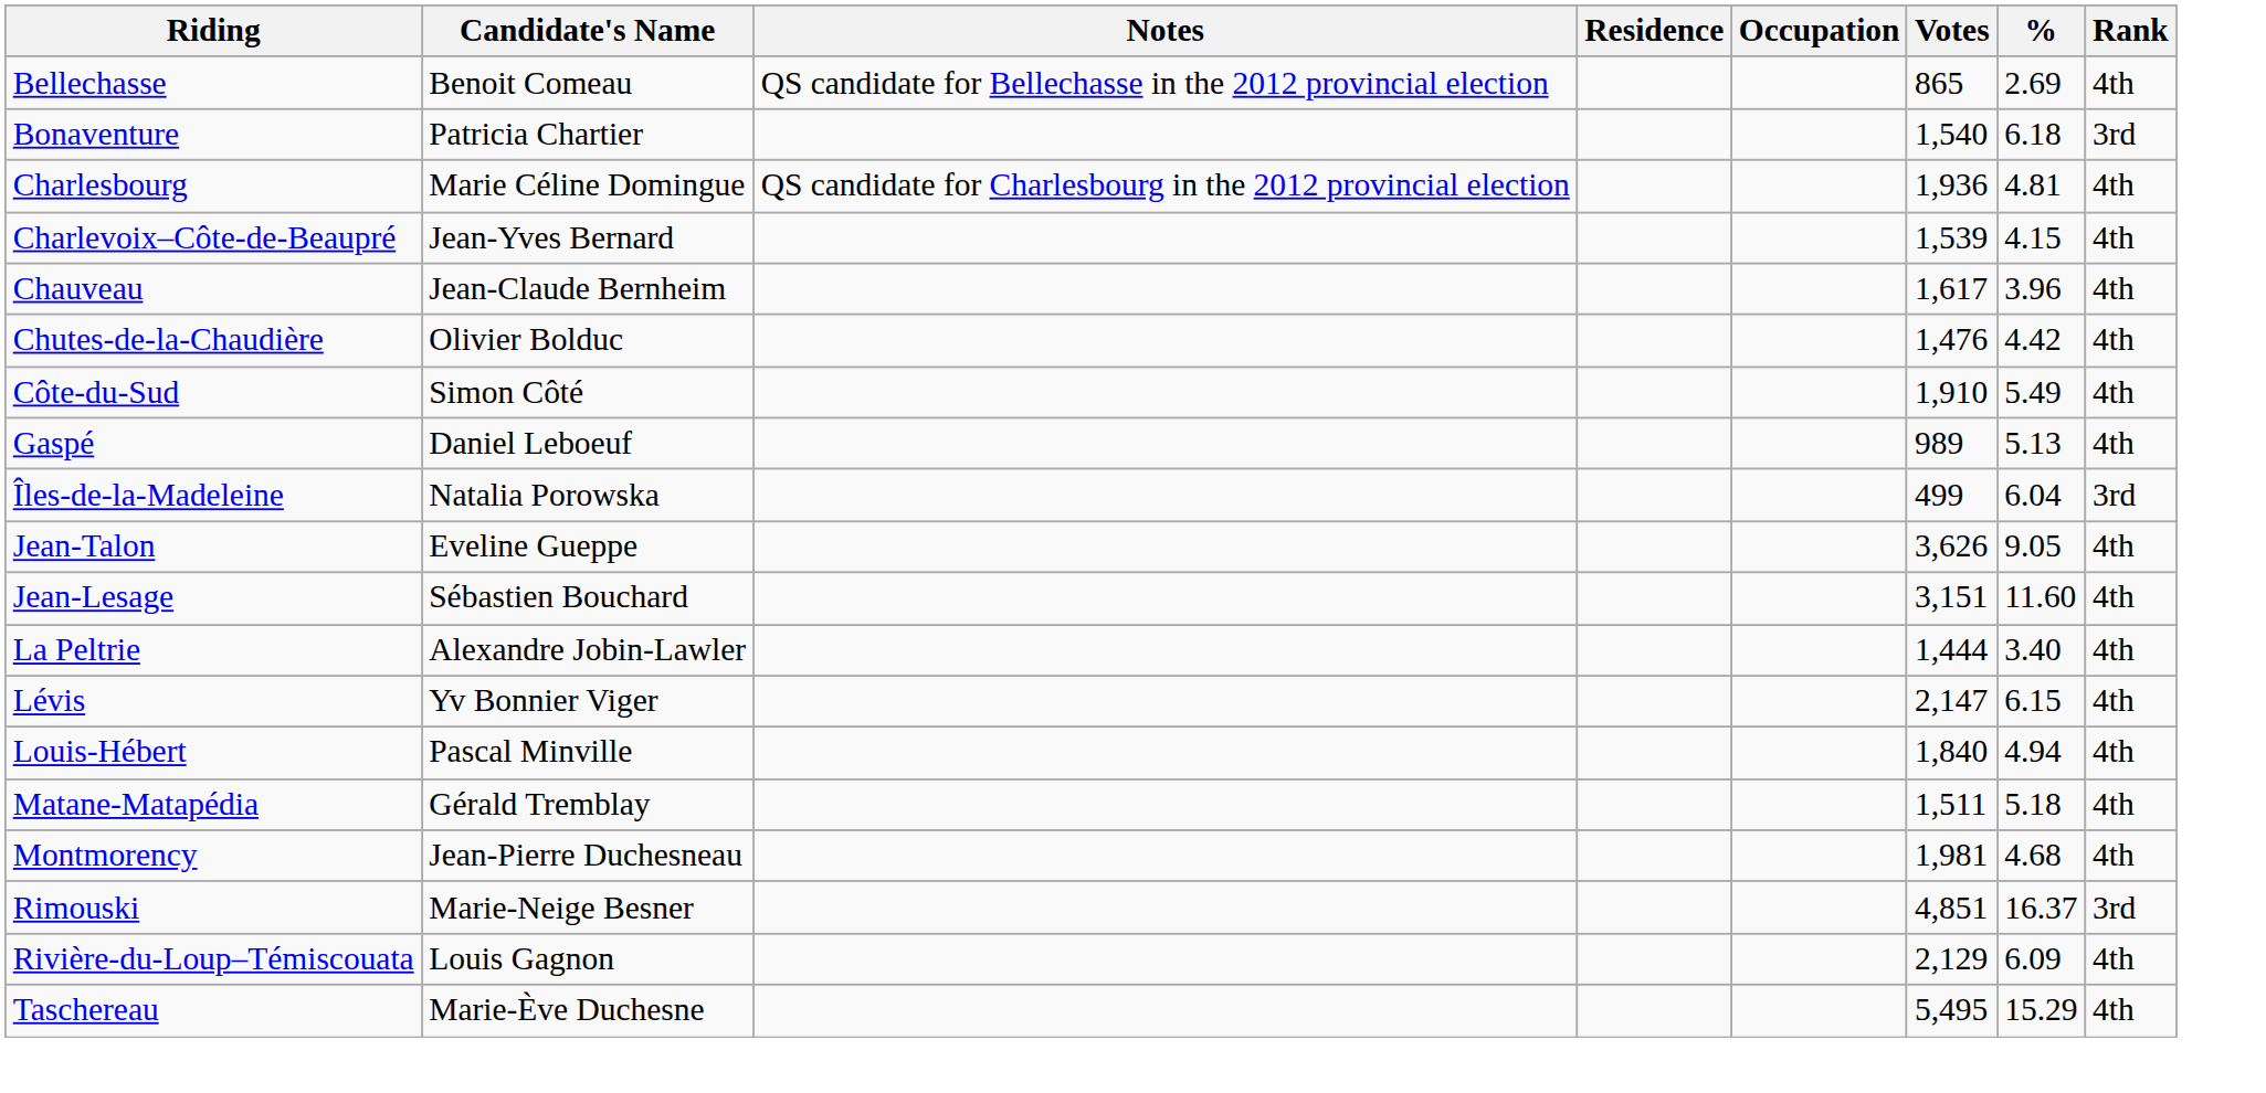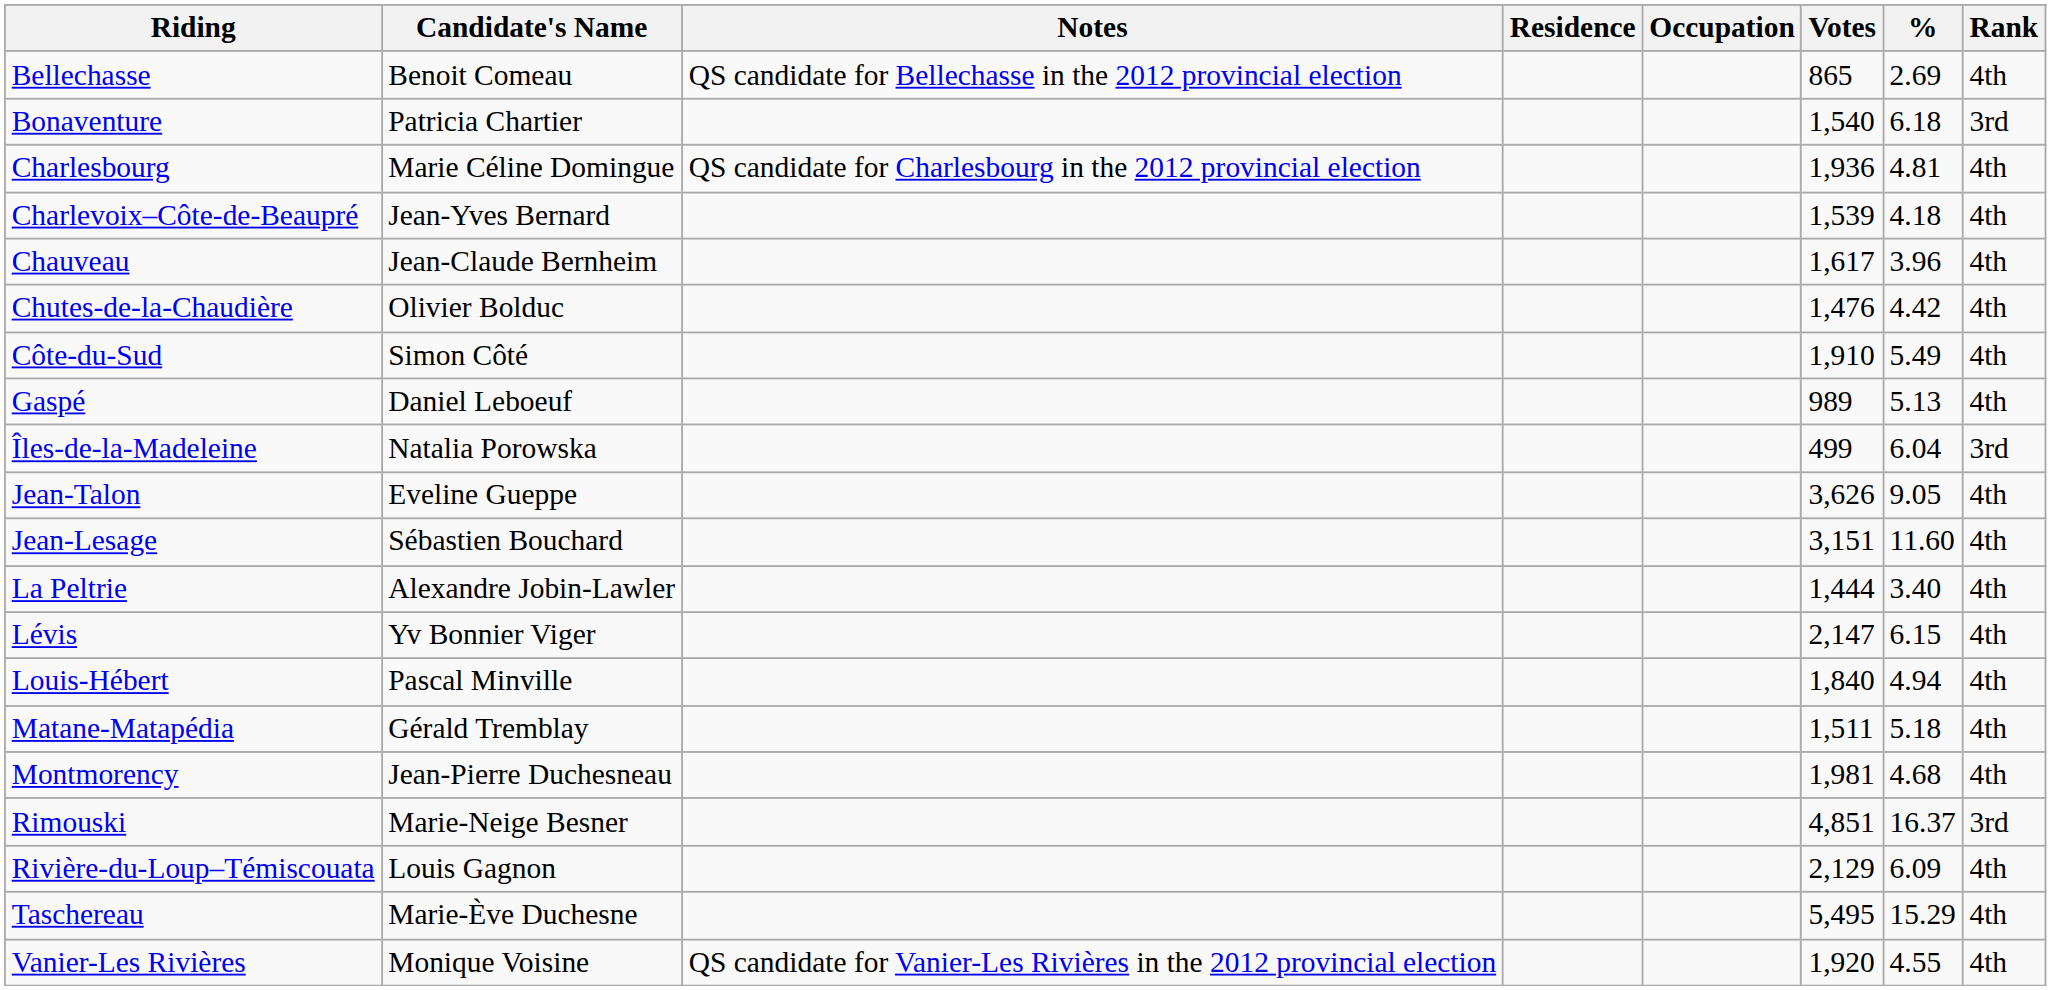 <table class="wikitable sortable">
 <tr>
 <th>Riding<br></th>
 <th>Candidate's Name</th>
 <th>Notes</th>
 <th>Residence</th>
 <th>Occupation</th>
 <th>Votes</th>
 <th>%</th>
 <th>Rank</th>
 </tr>
 <tr>
 <td><a href='#'>Bellechasse</a></td>
 <td>Benoit Comeau</td>
 <td>QS candidate for <a href='#'>Bellechasse</a> in the <a href='#'>2012 provincial election</a></td>
 <td></td>
 <td></td>
 <td>865</td>
 <td>2.69</td>
 <td>4th</td>
 </tr>
 <tr>
 <td><a href='#'>Bonaventure</a></td>
 <td>Patricia Chartier</td>
 <td></td>
 <td></td>
 <td></td>
 <td>1,540</td>
 <td>6.18</td>
 <td>3rd</td>
 </tr>
 <tr>
 <td><a href='#'>Charlesbourg</a></td>
 <td>Marie Céline Domingue</td>
 <td>QS candidate for <a href='#'>Charlesbourg</a> in the <a href='#'>2012 provincial election</a></td>
 <td></td>
 <td></td>
 <td>1,936</td>
 <td>4.81</td>
 <td>4th</td>
 </tr>
 <tr>
 <td><a href='#'>Charlevoix–Côte-de-Beaupré</a></td>
 <td>Jean-Yves Bernard</td>
 <td></td>
 <td></td>
 <td></td>
 <td>1,539</td>
-<td>4.15</td>
+<td>4.18</td>
 <td>4th</td>
 </tr>
 <tr>
 <td><a href='#'>Chauveau</a></td>
 <td>Jean-Claude Bernheim</td>
 <td></td>
 <td></td>
 <td></td>
 <td>1,617</td>
 <td>3.96</td>
 <td>4th</td>
 </tr>
 <tr>
 <td><a href='#'>Chutes-de-la-Chaudière</a></td>
 <td>Olivier Bolduc</td>
 <td></td>
 <td></td>
 <td></td>
 <td>1,476</td>
 <td>4.42</td>
 <td>4th</td>
 </tr>
 <tr>
 <td><a href='#'>Côte-du-Sud</a></td>
 <td>Simon Côté</td>
 <td></td>
 <td></td>
 <td></td>
 <td>1,910</td>
 <td>5.49</td>
 <td>4th</td>
 </tr>
 <tr>
 <td><a href='#'>Gaspé</a></td>
 <td>Daniel Leboeuf</td>
 <td></td>
 <td></td>
 <td></td>
 <td>989</td>
 <td>5.13</td>
 <td>4th</td>
 </tr>
 <tr>
 <td><a href='#'>Îles-de-la-Madeleine</a></td>
 <td>Natalia Porowska</td>
 <td></td>
 <td></td>
 <td></td>
 <td>499</td>
 <td>6.04</td>
 <td>3rd</td>
 </tr>
 <tr>
 <td><a href='#'>Jean-Talon</a></td>
 <td>Eveline Gueppe</td>
 <td></td>
 <td></td>
 <td></td>
 <td>3,626</td>
 <td>9.05</td>
 <td>4th</td>
 </tr>
 <tr>
 <td><a href='#'>Jean-Lesage</a></td>
 <td>Sébastien Bouchard</td>
 <td></td>
 <td></td>
 <td></td>
 <td>3,151</td>
 <td>11.60</td>
 <td>4th</td>
 </tr>
 <tr>
 <td><a href='#'>La Peltrie</a></td>
 <td>Alexandre Jobin-Lawler</td>
 <td></td>
 <td></td>
 <td></td>
 <td>1,444</td>
 <td>3.40</td>
 <td>4th</td>
 </tr>
 <tr>
 <td><a href='#'>Lévis</a></td>
 <td>Yv Bonnier Viger</td>
 <td></td>
 <td></td>
 <td></td>
 <td>2,147</td>
 <td>6.15</td>
 <td>4th</td>
 </tr>
 <tr>
 <td><a href='#'>Louis-Hébert</a></td>
 <td>Pascal Minville</td>
 <td></td>
 <td></td>
 <td></td>
 <td>1,840</td>
 <td>4.94</td>
 <td>4th</td>
 </tr>
 <tr>
 <td><a href='#'>Matane-Matapédia</a></td>
 <td>Gérald Tremblay</td>
 <td></td>
 <td></td>
 <td></td>
 <td>1,511</td>
 <td>5.18</td>
 <td>4th</td>
 </tr>
 <tr>
 <td><a href='#'>Montmorency</a></td>
 <td>Jean-Pierre Duchesneau</td>
 <td></td>
 <td></td>
 <td></td>
 <td>1,981</td>
 <td>4.68</td>
 <td>4th</td>
 </tr>
 <tr>
 <td><a href='#'>Rimouski</a></td>
 <td>Marie-Neige Besner</td>
 <td></td>
 <td></td>
 <td></td>
 <td>4,851</td>
 <td>16.37</td>
 <td>3rd</td>
 </tr>
 <tr>
 <td><a href='#'>Rivière-du-Loup–Témiscouata</a></td>
 <td>Louis Gagnon</td>
 <td></td>
 <td></td>
 <td></td>
 <td>2,129</td>
 <td>6.09</td>
 <td>4th</td>
 </tr>
 <tr>
 <td><a href='#'>Taschereau</a></td>
 <td>Marie-Ève Duchesne</td>
 <td></td>
 <td></td>
 <td></td>
 <td>5,495</td>
 <td>15.29</td>
 <td>4th</td>
 </tr>
+<tr>
+<td><a href='#'>Vanier-Les Rivières</a></td>
+<td>Monique Voisine</td>
+<td>QS candidate for <a href='#'>Vanier-Les Rivières</a> in the <a href='#'>2012 provincial election</a></td>
+<td></td>
+<td></td>
+<td>1,920</td>
+<td>4.55</td>
+<td>4th</td>
+</tr>
 </table>
